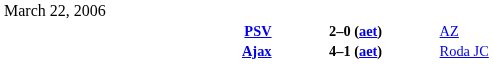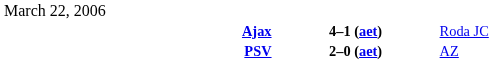 <table width=80% cellspacing=1>
 <tr>
 <th width=23%></th>
 <th width=14%></th>
 <th width=23%></th>
 </tr>
 <tr>
 <td>March 22, 2006</td>
 </tr>
+<tr style=font-size:90% valign="top" style="background:#ccffcc;">
+<td align=right><strong><a href='#'>Ajax</a></strong></td>
+<td align=center><strong>4–1 (<a href='#'>aet</a>)</strong></td>
+<td><a href='#'>Roda JC</a></td>
+</tr>
 <tr style=font-size:90% valign="top" style="background:#F7F6A8;">
 <td align=right><strong><a href='#'>PSV</a></strong></td>
 <td align=center><strong>2–0 (<a href='#'>aet</a>)</strong></td>
 <td><a href='#'>AZ</a></td>
 </tr>
-<tr style=font-size:90% valign="top" style="background:#ccffcc;">
-<td align=right><strong><a href='#'>Ajax</a></strong></td>
-<td align=center><strong>4–1 (<a href='#'>aet</a>)</strong></td>
-<td><a href='#'>Roda JC</a></td>
-</tr>
 </table>
